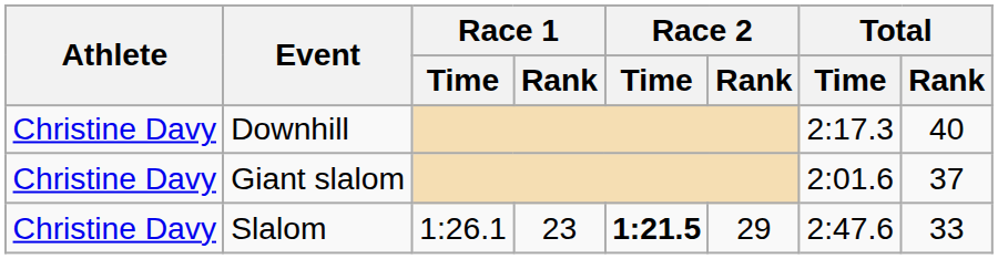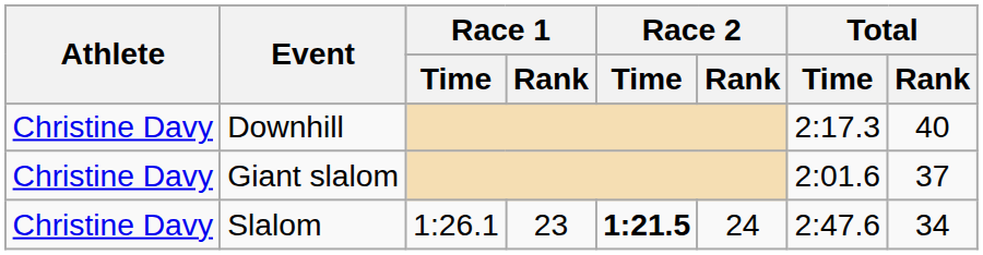 <table class="wikitable" style="font-size:90%">
 <tr>
 <th rowspan="2">Athlete</th>
 <th rowspan="2">Event</th>
 <th colspan="2">Race 1</th>
 <th colspan="2">Race 2</th>
 <th colspan="2">Total</th>
 </tr>
 <tr>
 <th>Time</th>
 <th>Rank</th>
 <th>Time</th>
 <th>Rank</th>
 <th>Time</th>
 <th>Rank</th>
 </tr>
 <tr>
 <td><a href='#'>Christine Davy</a></td>
 <td>Downhill</td>
 <td colspan="4" bgcolor="wheat"></td>
 <td align="center">2:17.3</td>
 <td align="center">40</td>
 </tr>
 <tr>
 <td><a href='#'>Christine Davy</a></td>
 <td>Giant slalom</td>
 <td colspan="4" bgcolor="wheat"></td>
 <td align="center">2:01.6</td>
 <td align="center">37</td>
 </tr>
 <tr>
 <td><a href='#'>Christine Davy</a></td>
 <td>Slalom</td>
 <td align="center">1:26.1</td>
 <td align="center">23</td>
 <td align="center"><strong>1:21.5</strong></td>
-<td align="center">29</td>
+<td align="center">24</td>
 <td align="center">2:47.6</td>
-<td align="center">33</td>
+<td align="center">34</td>
 </tr>
 </table>
